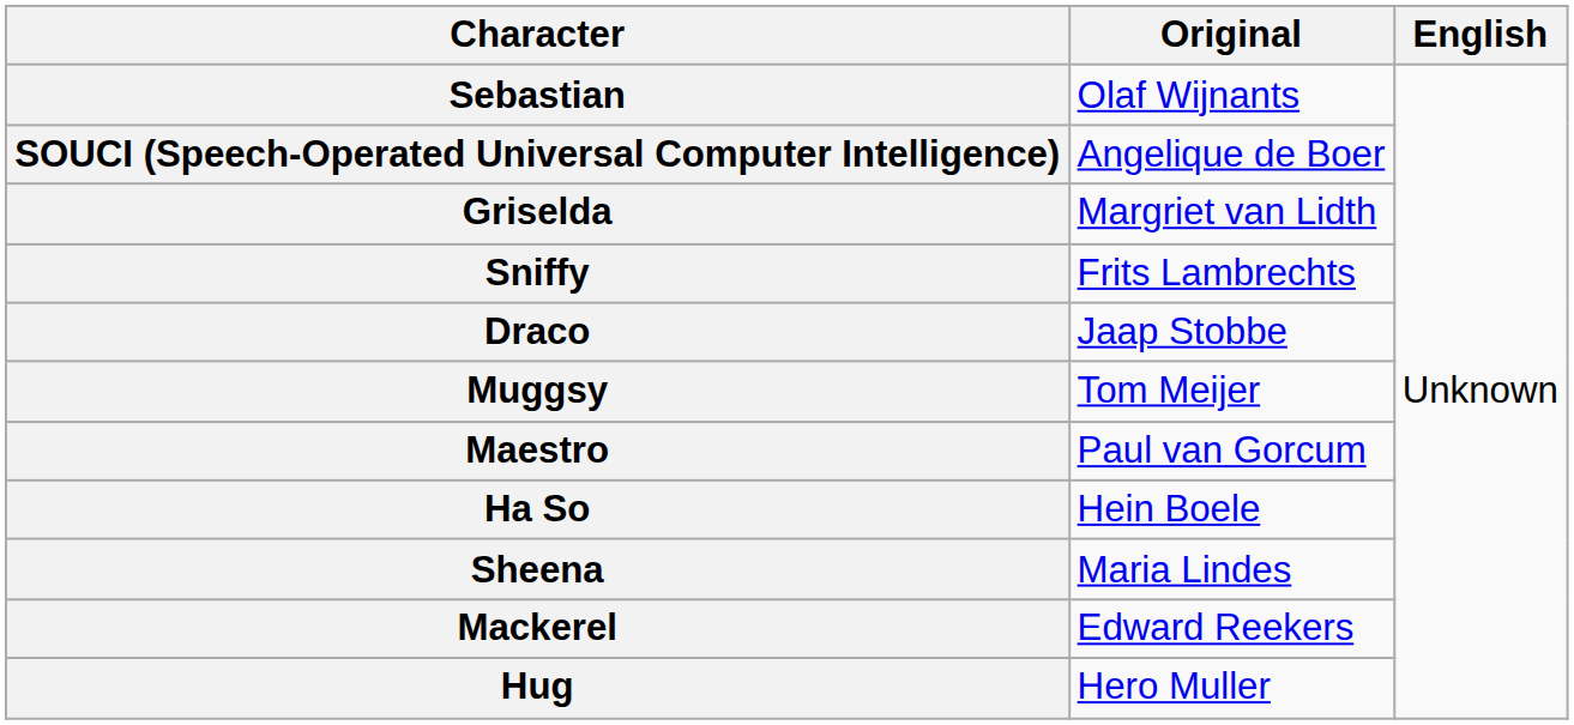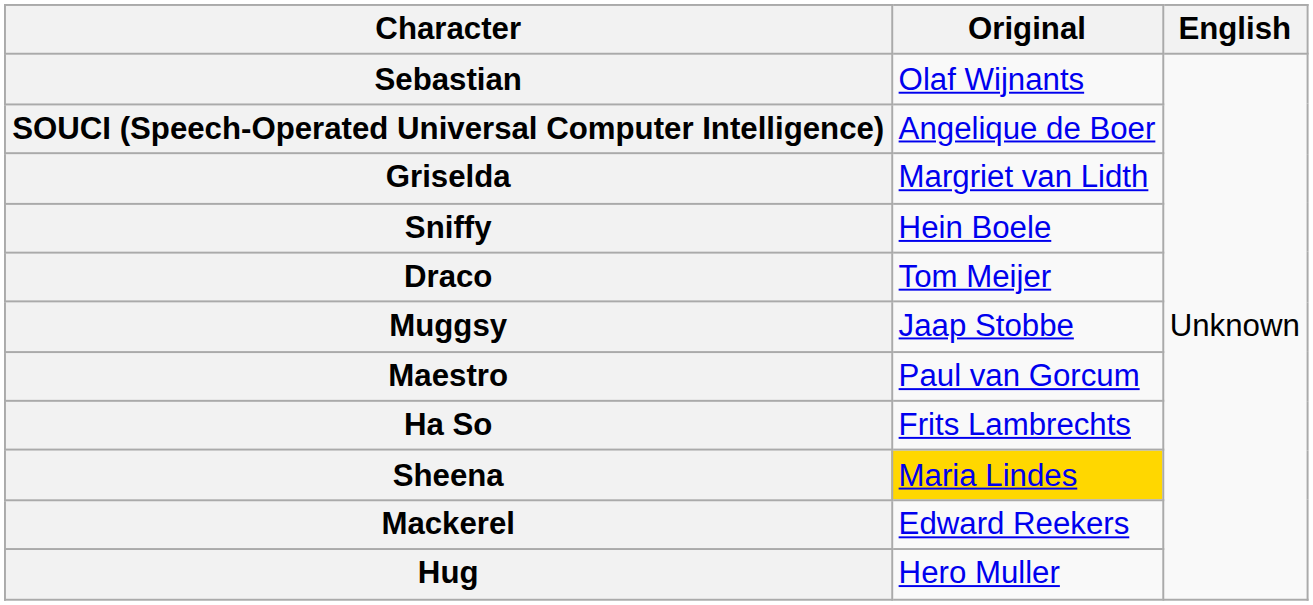 <table class="wikitable">
 <tr>
 <th>Character</th>
 <th>Original</th>
 <th>English</th>
 </tr>
 <tr>
 <th>Sebastian</th>
 <td><a href='#'>Olaf Wijnants</a></td>
 <td rowspan="11">Unknown</td>
 </tr>
 <tr>
 <th>SOUCI (Speech-Operated Universal Computer Intelligence)</th>
 <td><a href='#'>Angelique de Boer</a></td>
 </tr>
 <tr>
 <th>Griselda</th>
 <td><a href='#'>Margriet van Lidth</a></td>
 </tr>
 <tr>
 <th>Sniffy</th>
-<td><a href='#'>Frits Lambrechts</a></td>
+<td><a href='#'>Hein Boele</a></td>
 </tr>
 <tr>
 <th>Draco</th>
-<td><a href='#'>Jaap Stobbe</a></td>
+<td><a href='#'>Tom Meijer</a></td>
 </tr>
 <tr>
 <th>Muggsy</th>
-<td><a href='#'>Tom Meijer</a></td>
+<td><a href='#'>Jaap Stobbe</a></td>
 </tr>
 <tr>
 <th>Maestro</th>
 <td><a href='#'>Paul van Gorcum</a></td>
 </tr>
 <tr>
 <th>Ha So</th>
-<td><a href='#'>Hein Boele</a></td>
+<td><a href='#'>Frits Lambrechts</a></td>
 </tr>
 <tr>
 <th>Sheena</th>
-<td><a href='#'>Maria Lindes</a></td>
+<td style="background: gold;"><a href='#'>Maria Lindes</a></td>
 </tr>
 <tr>
 <th>Mackerel</th>
 <td><a href='#'>Edward Reekers</a></td>
 </tr>
 <tr>
 <th>Hug</th>
 <td><a href='#'>Hero Muller</a></td>
 </tr>
 </table>
